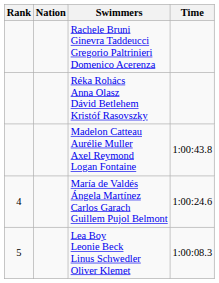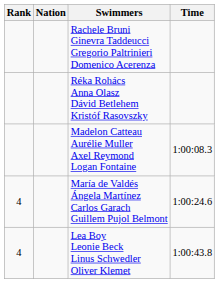 <table class="wikitable sortable" style="text-align:center">
 <tr>
 <th>Rank</th>
 <th>Nation</th>
 <th>Swimmers</th>
 <th>Time</th>
 </tr>
 <tr>
 <td></td>
 <td align=left></td>
 <td align=left><a href='#'>Rachele Bruni</a><br> <a href='#'>Ginevra Taddeucci</a><br><a href='#'>Gregorio Paltrinieri</a> <br> <a href='#'>Domenico Acerenza</a></td>
 <td></td>
 </tr>
 <tr>
 <td></td>
 <td align=left></td>
 <td align=left><a href='#'>Réka Rohács</a><br><a href='#'>Anna Olasz</a><br><a href='#'>Dávid Betlehem</a> <br> <a href='#'>Kristóf Rasovszky</a></td>
 <td></td>
 </tr>
 <tr>
 <td></td>
 <td align=left></td>
 <td align=left><a href='#'>Madelon Catteau</a> <br> <a href='#'>Aurélie Muller</a><br><a href='#'>Axel Reymond</a><br><a href='#'>Logan Fontaine</a></td>
-<td>1:00:43.8</td>
+<td>1:00:08.3</td>
 </tr>
 <tr>
 <td>4</td>
 <td align=left></td>
 <td align=left><a href='#'>María de Valdés</a><br><a href='#'>Ángela Martínez</a> <br> <a href='#'>Carlos Garach</a><br><a href='#'>Guillem Pujol Belmont</a></td>
 <td>1:00:24.6</td>
 </tr>
 <tr>
-<td>5</td>
+<td>4</td>
 <td align=left></td>
 <td align=left><a href='#'>Lea Boy</a> <br> <a href='#'>Leonie Beck</a><br><a href='#'>Linus Schwedler</a><br><a href='#'>Oliver Klemet</a></td>
-<td>1:00:08.3</td>
+<td>1:00:43.8</td>
 </tr>
 </table>
